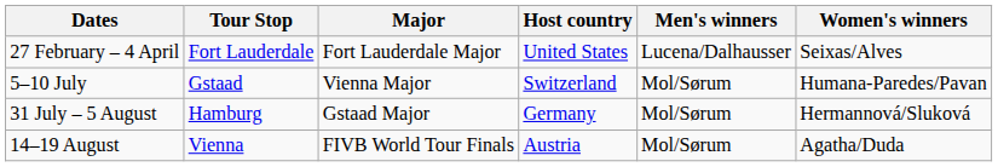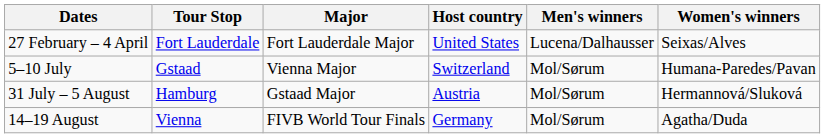 <table class="wikitable">
 <tr>
 <th>Dates</th>
 <th>Tour Stop</th>
 <th>Major</th>
 <th>Host country</th>
 <th>Men's winners</th>
 <th>Women's winners</th>
 </tr>
 <tr>
 <td>27 February – 4 April</td>
 <td><a href='#'>Fort Lauderdale</a></td>
 <td>Fort Lauderdale Major</td>
 <td> <a href='#'>United States</a></td>
 <td>Lucena/Dalhausser </td>
 <td>Seixas/Alves </td>
 </tr>
 <tr>
 <td>5–10 July</td>
 <td><a href='#'>Gstaad</a></td>
 <td>Vienna Major</td>
 <td> <a href='#'>Switzerland</a></td>
 <td>Mol/Sørum </td>
 <td>Humana-Paredes/Pavan </td>
 </tr>
 <tr>
 <td>31 July – 5 August</td>
 <td><a href='#'>Hamburg</a></td>
 <td>Gstaad Major</td>
-<td> <a href='#'>Germany</a></td>
+<td> <a href='#'>Austria</a></td>
 <td>Mol/Sørum </td>
 <td>Hermannová/Sluková </td>
 </tr>
 <tr>
 <td>14–19 August</td>
 <td><a href='#'>Vienna</a></td>
 <td>FIVB World Tour Finals</td>
-<td> <a href='#'>Austria</a></td>
+<td> <a href='#'>Germany</a></td>
 <td>Mol/Sørum </td>
 <td>Agatha/Duda </td>
 </tr>
 </table>
